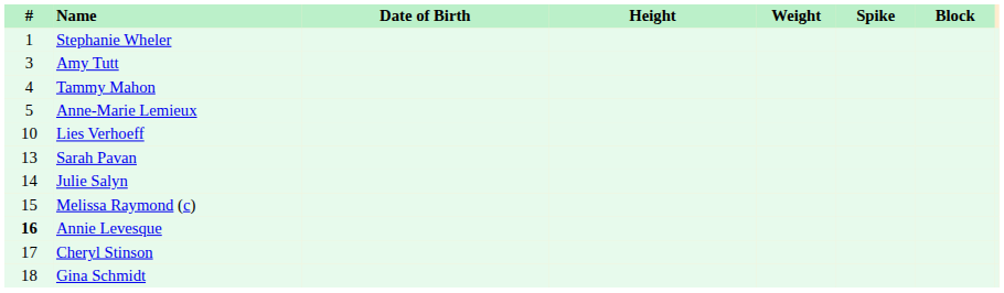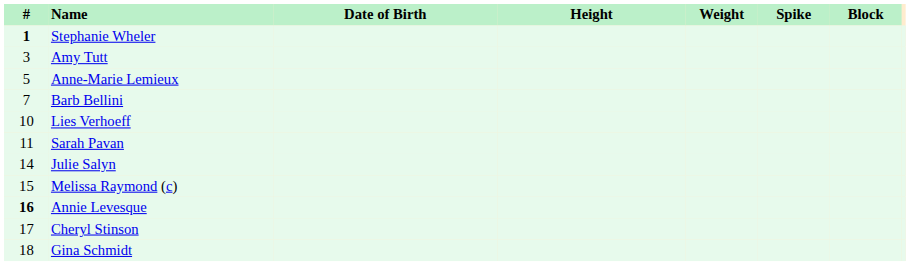 <table border=0 cellpadding=2 cellspacing=0  |- bgcolor=#FFECCE style="text-align:center; font-size:90%;" width=100%>
 <tr bgcolor=#BBF0C9>
 <th width=5%>#</th>
 <th width=25% align=left>Name</th>
 <th width=25%>Date of Birth</th>
 <th width=21%>Height</th>
 <th width=8%>Weight</th>
 <th width=8%>Spike</th>
 <th width=8%>Block</th>
 </tr>
 <tr bgcolor=#E7FAEC>
-<td>1</td>
+<td><strong>1</strong></td>
 <td align=left><a href='#'>Stephanie Wheler</a></td>
 <td></td>
 <td></td>
 <td></td>
 <td></td>
 <td></td>
 <td></td>
 </tr>
 <tr bgcolor=#E7FAEC>
 <td>3</td>
 <td align=left><a href='#'>Amy Tutt</a></td>
 <td></td>
 <td></td>
 <td></td>
 <td></td>
 <td></td>
 <td></td>
 </tr>
 <tr bgcolor=#E7FAEC>
-<td>4</td>
-<td align=left><a href='#'>Tammy Mahon</a></td>
+<td>5</td>
+<td align=left><a href='#'>Anne-Marie Lemieux</a></td>
 <td></td>
 <td></td>
 <td></td>
 <td></td>
 <td></td>
 <td></td>
 </tr>
 <tr bgcolor=#E7FAEC>
-<td>5</td>
-<td align=left><a href='#'>Anne-Marie Lemieux</a></td>
+<td>7</td>
+<td align=left><a href='#'>Barb Bellini</a></td>
 <td></td>
 <td></td>
 <td></td>
 <td></td>
 <td></td>
 <td></td>
 </tr>
 <tr bgcolor=#E7FAEC>
 <td>10</td>
 <td align=left><a href='#'>Lies Verhoeff</a></td>
 <td></td>
 <td></td>
 <td></td>
 <td></td>
 <td></td>
 <td></td>
 </tr>
 <tr bgcolor=#E7FAEC>
-<td>13</td>
+<td>11</td>
 <td align=left><a href='#'>Sarah Pavan</a></td>
 <td></td>
 <td></td>
 <td></td>
 <td></td>
 <td></td>
 <td></td>
 </tr>
 <tr bgcolor=#E7FAEC>
 <td>14</td>
 <td align=left><a href='#'>Julie Salyn</a></td>
 <td></td>
 <td></td>
 <td></td>
 <td></td>
 <td></td>
 <td></td>
 </tr>
 <tr bgcolor=#E7FAEC>
 <td>15</td>
 <td align=left><a href='#'>Melissa Raymond</a> (<a href='#'>c</a>)</td>
 <td></td>
 <td></td>
 <td></td>
 <td></td>
 <td></td>
 <td></td>
 </tr>
 <tr bgcolor=#E7FAEC>
 <td><strong>16</strong></td>
 <td align=left><a href='#'>Annie Levesque</a></td>
 <td></td>
 <td></td>
 <td></td>
 <td></td>
 <td></td>
 <td></td>
 </tr>
 <tr bgcolor=#E7FAEC>
 <td>17</td>
 <td align=left><a href='#'>Cheryl Stinson</a></td>
 <td></td>
 <td></td>
 <td></td>
 <td></td>
 <td></td>
 <td></td>
 </tr>
 <tr bgcolor=#E7FAEC>
 <td>18</td>
 <td align=left><a href='#'>Gina Schmidt</a></td>
 <td></td>
 <td></td>
 <td></td>
 <td></td>
 <td></td>
 <td></td>
 </tr>
 </table>
